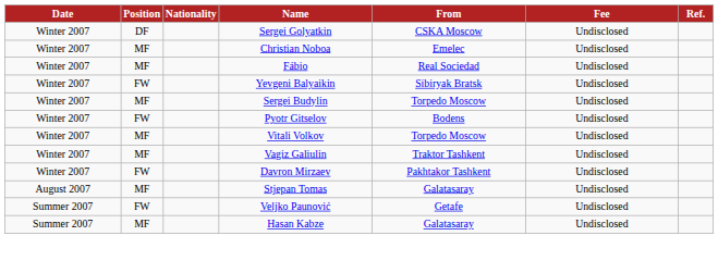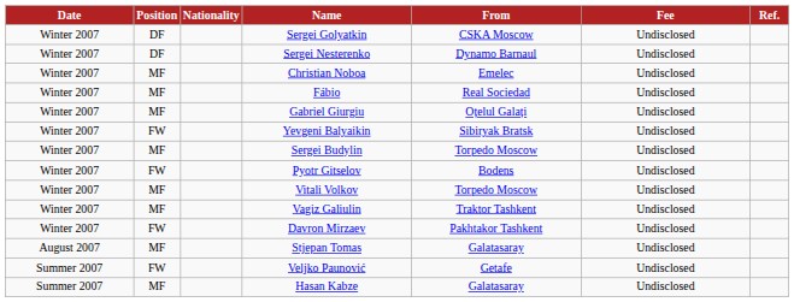 <table class="wikitable"  style="text-align:center; font-size:90%; ">
 <tr>
 <th style="background:#B22222; color:white; width:150px;">Date</th>
 <th style="background:#B22222; color:white; width:50px;">Position</th>
 <th style="background:#B22222; color:white; width:50px;">Nationality</th>
 <th style="background:#B22222; color:white; width:200px;">Name</th>
 <th style="background:#B22222; color:white; width:200px;">From</th>
 <th style="background:#B22222; color:white; width:200px;">Fee</th>
 <th style="background:#B22222; color:white; width:40px;">Ref.</th>
 </tr>
 <tr>
 <td>Winter 2007</td>
 <td>DF</td>
 <td></td>
 <td><a href='#'>Sergei Golyatkin</a></td>
 <td><a href='#'>CSKA Moscow</a></td>
 <td>Undisclosed</td>
 <td></td>
 </tr>
 <tr>
 <td>Winter 2007</td>
+<td>DF</td>
+<td></td>
+<td><a href='#'>Sergei Nesterenko</a></td>
+<td><a href='#'>Dynamo Barnaul</a></td>
+<td>Undisclosed</td>
+<td></td>
+</tr>
+<tr>
+<td>Winter 2007</td>
 <td>MF</td>
 <td></td>
 <td><a href='#'>Christian Noboa</a></td>
 <td><a href='#'>Emelec</a></td>
 <td>Undisclosed</td>
 <td></td>
 </tr>
 <tr>
 <td>Winter 2007</td>
 <td>MF</td>
 <td></td>
 <td><a href='#'>Fábio</a></td>
 <td><a href='#'>Real Sociedad</a></td>
+<td>Undisclosed</td>
+<td></td>
+</tr>
+<tr>
+<td>Winter 2007</td>
+<td>MF</td>
+<td></td>
+<td><a href='#'>Gabriel Giurgiu</a></td>
+<td><a href='#'>Oțelul Galați</a></td>
 <td>Undisclosed</td>
 <td></td>
 </tr>
 <tr>
 <td>Winter 2007</td>
 <td>FW</td>
 <td></td>
 <td><a href='#'>Yevgeni Balyaikin</a></td>
 <td><a href='#'>Sibiryak Bratsk</a></td>
 <td>Undisclosed</td>
 <td></td>
 </tr>
 <tr>
 <td>Winter 2007</td>
 <td>MF</td>
 <td></td>
 <td><a href='#'>Sergei Budylin</a></td>
 <td><a href='#'>Torpedo Moscow</a></td>
 <td>Undisclosed</td>
 <td></td>
 </tr>
 <tr>
 <td>Winter 2007</td>
 <td>FW</td>
 <td></td>
 <td><a href='#'>Pyotr Gitselov</a></td>
 <td><a href='#'>Bodens</a></td>
 <td>Undisclosed</td>
 <td></td>
 </tr>
 <tr>
 <td>Winter 2007</td>
 <td>MF</td>
 <td></td>
 <td><a href='#'>Vitali Volkov</a></td>
 <td><a href='#'>Torpedo Moscow</a></td>
 <td>Undisclosed</td>
 <td></td>
 </tr>
 <tr>
 <td>Winter 2007</td>
 <td>MF</td>
 <td></td>
 <td><a href='#'>Vagiz Galiulin</a></td>
 <td><a href='#'>Traktor Tashkent</a></td>
 <td>Undisclosed</td>
 <td></td>
 </tr>
 <tr>
 <td>Winter 2007</td>
 <td>FW</td>
 <td></td>
 <td><a href='#'>Davron Mirzaev</a></td>
 <td><a href='#'>Pakhtakor Tashkent</a></td>
 <td>Undisclosed</td>
 <td></td>
 </tr>
 <tr>
 <td>August 2007</td>
 <td>MF</td>
 <td></td>
 <td><a href='#'>Stjepan Tomas</a></td>
 <td><a href='#'>Galatasaray</a></td>
 <td>Undisclosed</td>
 <td></td>
 </tr>
 <tr>
 <td>Summer 2007</td>
 <td>FW</td>
 <td></td>
 <td><a href='#'>Veljko Paunović</a></td>
 <td><a href='#'>Getafe</a></td>
 <td>Undisclosed</td>
 <td></td>
 </tr>
 <tr>
 <td>Summer 2007</td>
 <td>MF</td>
 <td></td>
 <td><a href='#'>Hasan Kabze</a></td>
 <td><a href='#'>Galatasaray</a></td>
 <td>Undisclosed</td>
 <td></td>
 </tr>
 </table>
